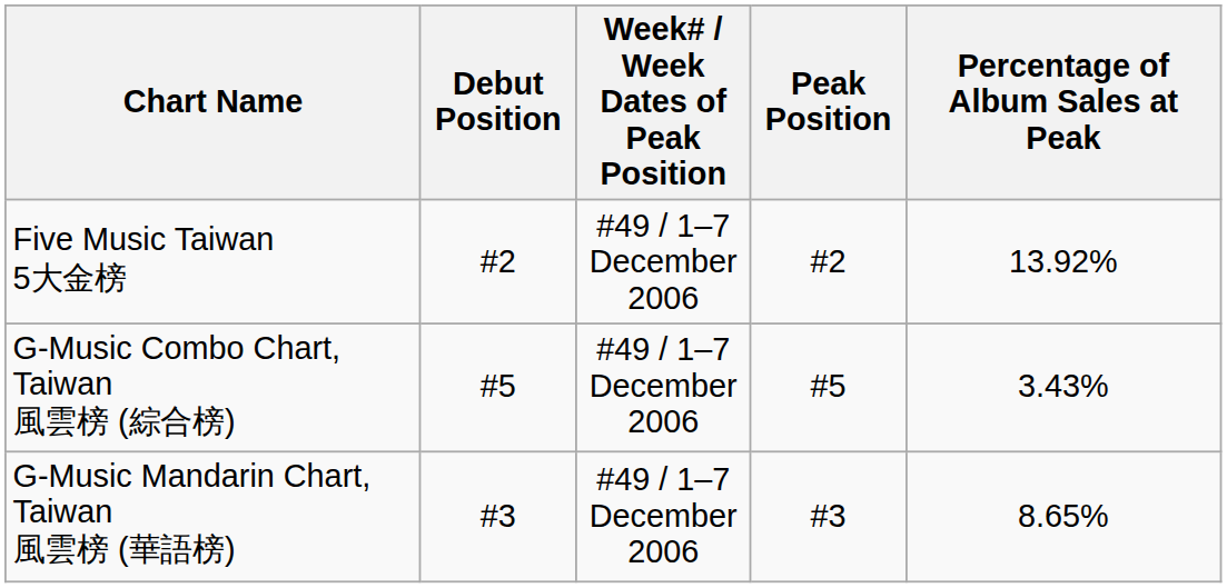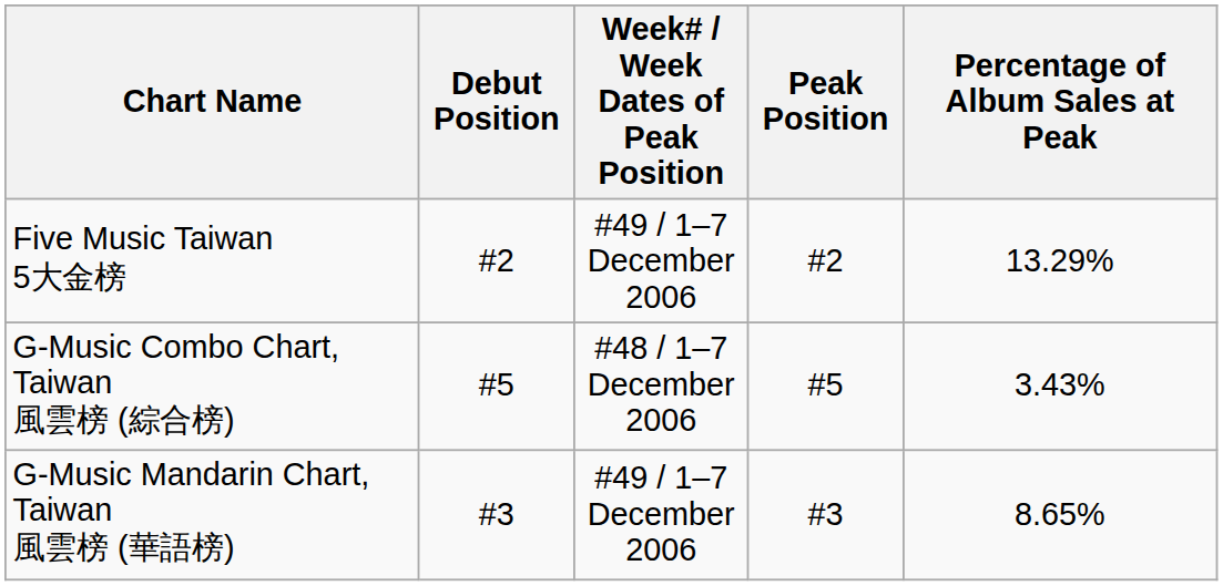 <table class="wikitable">
 <tr>
 <th width="200px">Chart Name</th>
 <th width="70px">Debut Position</th>
 <th>Week# / Week Dates of Peak Position</th>
 <th width="70px">Peak Position</th>
 <th width="150px">Percentage of Album Sales at Peak</th>
 </tr>
 <tr>
 <td>Five Music Taiwan<br>5大金榜</td>
 <td align="center">#2</td>
 <td align="center">#49 / 1–7 December 2006</td>
 <td align="center">#2</td>
-<td align="center">13.92%</td>
+<td align="center">13.29%</td>
 </tr>
 <tr>
 <td>G-Music Combo Chart, Taiwan<br>風雲榜 (綜合榜)</td>
 <td align="center">#5</td>
-<td align="center">#49 / 1–7 December 2006</td>
+<td align="center">#48 / 1–7 December 2006</td>
 <td align="center">#5</td>
 <td align="center">3.43%</td>
 </tr>
 <tr>
 <td>G-Music Mandarin Chart, Taiwan<br>風雲榜 (華語榜)</td>
 <td align="center">#3</td>
 <td align="center">#49 / 1–7 December 2006</td>
 <td align="center">#3</td>
 <td align="center">8.65%</td>
 </tr>
 </table>
